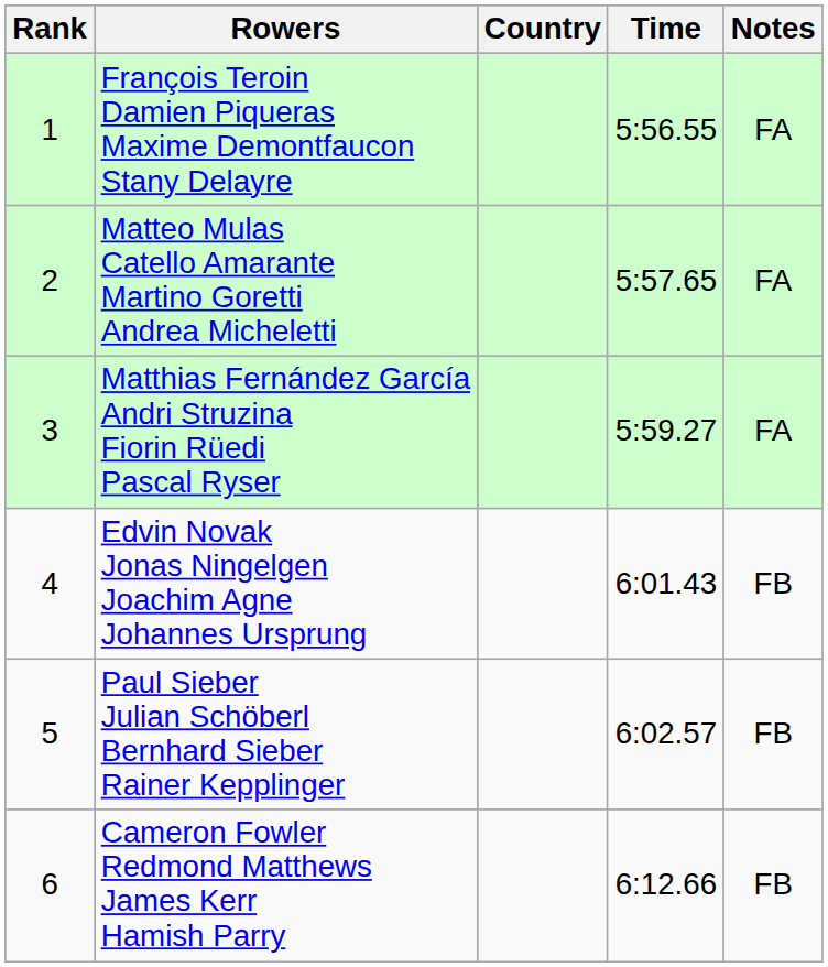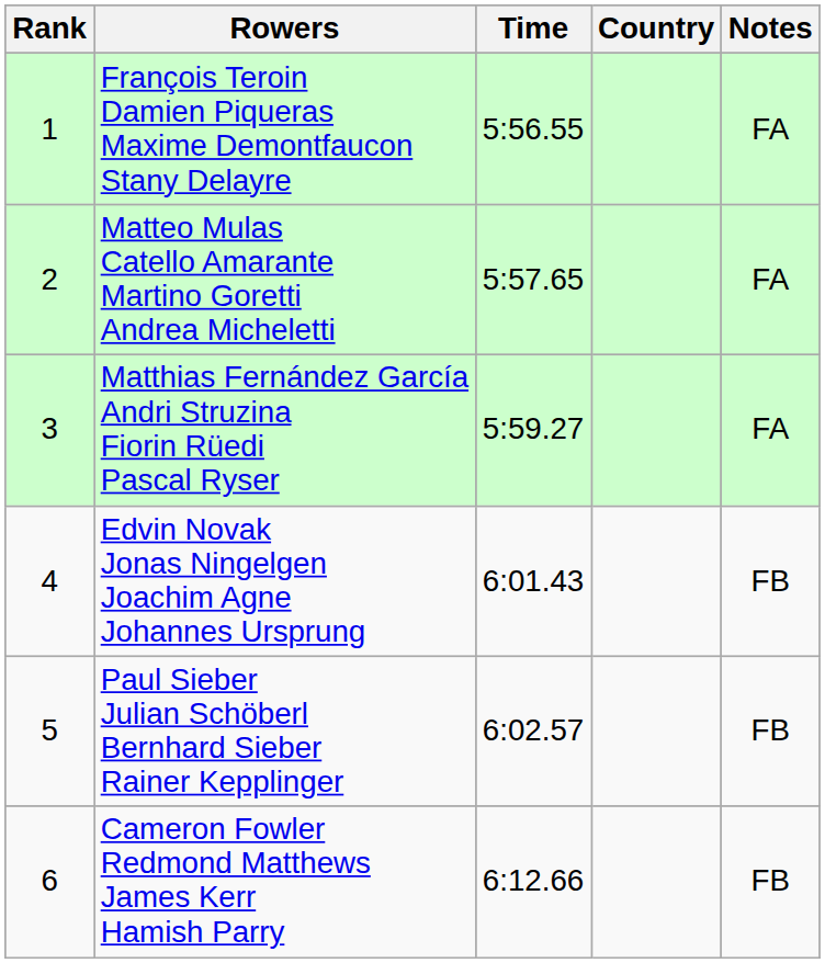 <table class="wikitable" style="text-align:center">
 <tr>
 <th>Rank</th>
 <th>Rowers</th>
+<th>Time</th>
 <th>Country</th>
-<th>Time</th>
 <th>Notes</th>
 </tr>
 <tr bgcolor=ccffcc>
 <td>1</td>
 <td align="left"><a href='#'>François Teroin</a><br><a href='#'>Damien Piqueras</a><br><a href='#'>Maxime Demontfaucon</a><br><a href='#'>Stany Delayre</a></td>
+<td>5:56.55</td>
 <td align="left"></td>
-<td>5:56.55</td>
 <td>FA</td>
 </tr>
 <tr bgcolor=ccffcc>
 <td>2</td>
 <td align="left"><a href='#'>Matteo Mulas</a><br><a href='#'>Catello Amarante</a><br><a href='#'>Martino Goretti</a><br><a href='#'>Andrea Micheletti</a></td>
+<td>5:57.65</td>
 <td align="left"></td>
-<td>5:57.65</td>
 <td>FA</td>
 </tr>
 <tr bgcolor=ccffcc>
 <td>3</td>
 <td align="left"><a href='#'>Matthias Fernández García</a><br><a href='#'>Andri Struzina</a><br><a href='#'>Fiorin Rüedi</a><br><a href='#'>Pascal Ryser</a></td>
+<td>5:59.27</td>
 <td align="left"></td>
-<td>5:59.27</td>
 <td>FA</td>
 </tr>
 <tr>
 <td>4</td>
 <td align="left"><a href='#'>Edvin Novak</a><br><a href='#'>Jonas Ningelgen</a><br><a href='#'>Joachim Agne</a><br><a href='#'>Johannes Ursprung</a></td>
+<td>6:01.43</td>
 <td align="left"></td>
-<td>6:01.43</td>
 <td>FB</td>
 </tr>
 <tr>
 <td>5</td>
 <td align="left"><a href='#'>Paul Sieber</a><br><a href='#'>Julian Schöberl</a><br><a href='#'>Bernhard Sieber</a><br><a href='#'>Rainer Kepplinger</a></td>
+<td>6:02.57</td>
 <td align="left"></td>
-<td>6:02.57</td>
 <td>FB</td>
 </tr>
 <tr>
 <td>6</td>
 <td align="left"><a href='#'>Cameron Fowler</a><br><a href='#'>Redmond Matthews</a><br><a href='#'>James Kerr</a><br><a href='#'>Hamish Parry</a></td>
+<td>6:12.66</td>
 <td align="left"></td>
-<td>6:12.66</td>
 <td>FB</td>
 </tr>
 </table>
